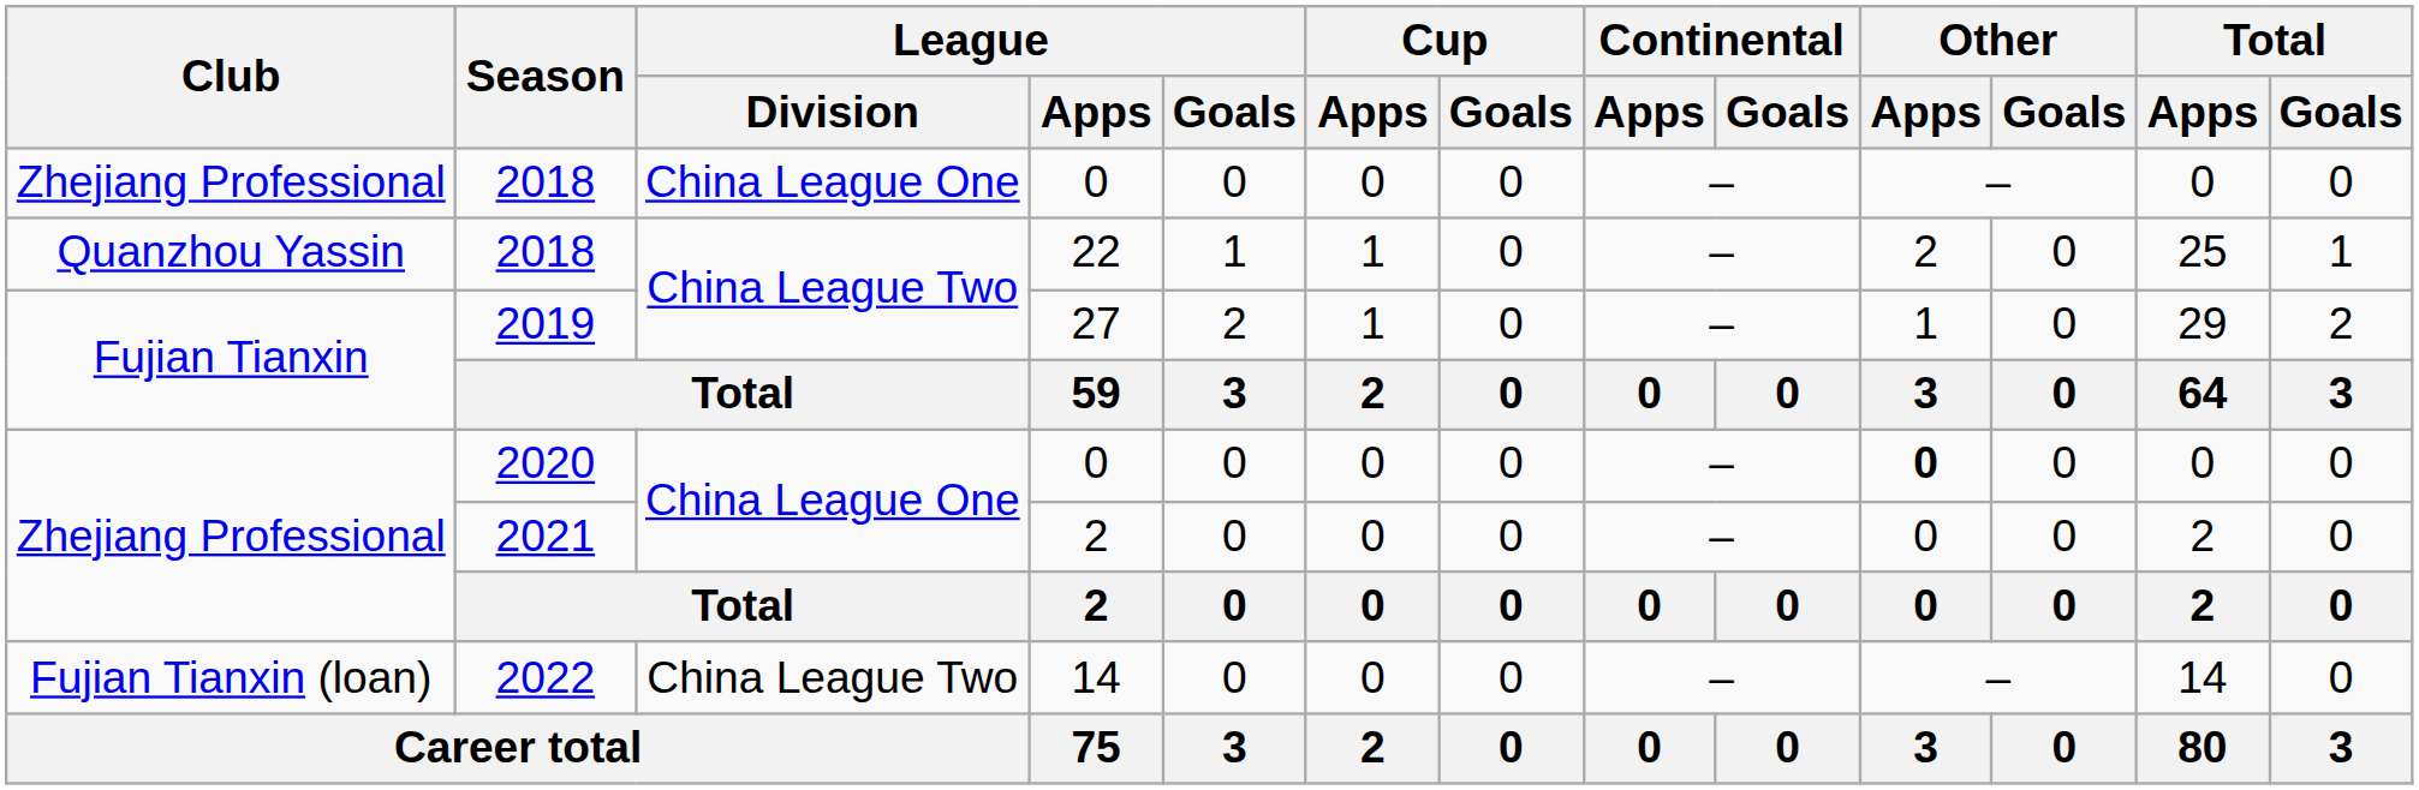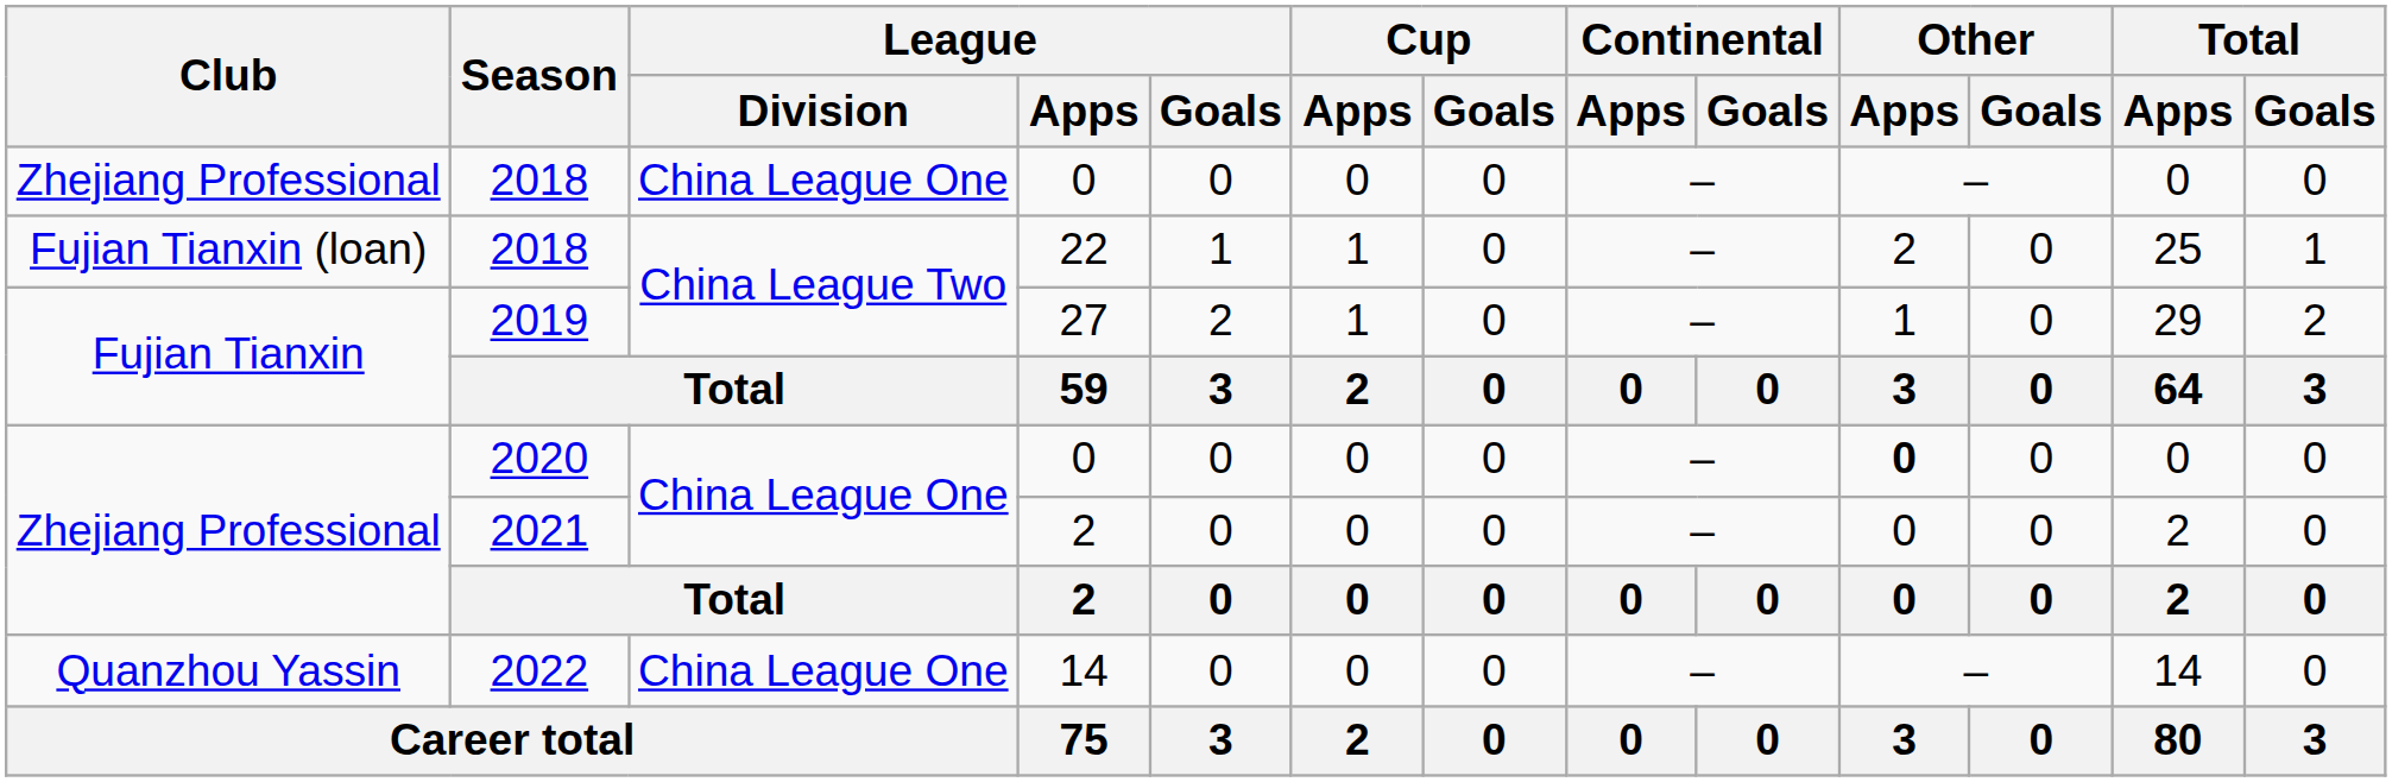 <table class="wikitable" style="text-align: center">
 <tr>
 <th rowspan="2">Club</th>
 <th rowspan="2">Season</th>
 <th colspan="3">League</th>
 <th colspan="2">Cup</th>
 <th colspan="2">Continental</th>
 <th colspan="2">Other</th>
 <th colspan="2">Total</th>
 </tr>
 <tr>
 <th>Division</th>
 <th>Apps</th>
 <th>Goals</th>
 <th>Apps</th>
 <th>Goals</th>
 <th>Apps</th>
 <th>Goals</th>
 <th>Apps</th>
 <th>Goals</th>
 <th>Apps</th>
 <th>Goals</th>
 </tr>
 <tr>
 <td><a href='#'>Zhejiang Professional</a></td>
 <td><a href='#'>2018</a></td>
 <td><a href='#'>China League One</a></td>
 <td>0</td>
 <td>0</td>
 <td>0</td>
 <td>0</td>
 <td colspan="2">–</td>
 <td colspan="2">–</td>
 <td>0</td>
 <td>0</td>
 </tr>
 <tr>
-<td><a href='#'>Quanzhou Yassin</a></td>
+<td><a href='#'>Fujian Tianxin</a> (loan)</td>
 <td><a href='#'>2018</a></td>
 <td rowspan="2"><a href='#'>China League Two</a></td>
 <td>22</td>
 <td>1</td>
 <td>1</td>
 <td>0</td>
 <td colspan="2">–</td>
 <td>2</td>
 <td>0</td>
 <td>25</td>
 <td>1</td>
 </tr>
 <tr>
 <td rowspan="2"><a href='#'>Fujian Tianxin</a></td>
 <td><a href='#'>2019</a></td>
 <td>27</td>
 <td>2</td>
 <td>1</td>
 <td>0</td>
 <td colspan="2">–</td>
 <td>1</td>
 <td>0</td>
 <td>29</td>
 <td>2</td>
 </tr>
 <tr>
 <th colspan=2>Total</th>
 <th>59</th>
 <th>3</th>
 <th>2</th>
 <th>0</th>
 <th>0</th>
 <th>0</th>
 <th>3</th>
 <th>0</th>
 <th>64</th>
 <th>3</th>
 </tr>
 <tr>
 <td rowspan="3"><a href='#'>Zhejiang Professional</a></td>
 <td><a href='#'>2020</a></td>
 <td rowspan="2"><a href='#'>China League One</a></td>
 <td>0</td>
 <td>0</td>
 <td>0</td>
 <td>0</td>
 <td colspan="2">–</td>
 <td><strong>0</strong></td>
 <td>0</td>
 <td>0</td>
 <td>0</td>
 </tr>
 <tr>
 <td><a href='#'>2021</a></td>
 <td>2</td>
 <td>0</td>
 <td>0</td>
 <td>0</td>
 <td colspan="2">–</td>
 <td>0</td>
 <td>0</td>
 <td>2</td>
 <td>0</td>
 </tr>
 <tr>
 <th colspan=2>Total</th>
 <th>2</th>
 <th>0</th>
 <th>0</th>
 <th>0</th>
 <th>0</th>
 <th>0</th>
 <th>0</th>
 <th>0</th>
 <th>2</th>
 <th>0</th>
 </tr>
 <tr>
-<td><a href='#'>Fujian Tianxin</a> (loan)</td>
+<td><a href='#'>Quanzhou Yassin</a></td>
 <td><a href='#'>2022</a></td>
-<td>China League Two</td>
+<td><a href='#'>China League One</a></td>
 <td>14</td>
 <td>0</td>
 <td>0</td>
 <td>0</td>
 <td colspan="2">–</td>
 <td colspan="2">–</td>
 <td>14</td>
 <td>0</td>
 </tr>
 <tr>
 <th colspan=3>Career total</th>
 <th>75</th>
 <th>3</th>
 <th>2</th>
 <th>0</th>
 <th>0</th>
 <th>0</th>
 <th>3</th>
 <th>0</th>
 <th>80</th>
 <th>3</th>
 </tr>
 </table>
